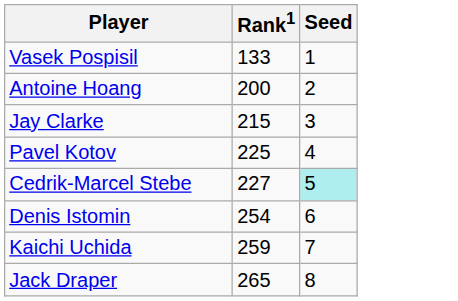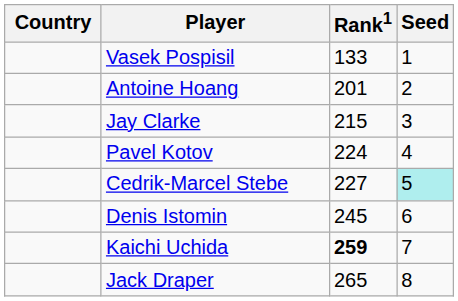 <table class="sortable wikitable">
 <tr>
+<th width="70">Country</th>
 <th width="175">Player</th>
 <th>Rank<sup>1</sup></th>
 <th>Seed</th>
 </tr>
 <tr>
+<td></td>
 <td><a href='#'>Vasek Pospisil</a></td>
 <td>133</td>
 <td>1</td>
 </tr>
 <tr>
+<td></td>
 <td><a href='#'>Antoine Hoang</a></td>
-<td>200</td>
+<td>201</td>
 <td>2</td>
 </tr>
 <tr>
+<td></td>
 <td><a href='#'>Jay Clarke</a></td>
 <td>215</td>
 <td>3</td>
 </tr>
 <tr>
+<td></td>
 <td><a href='#'>Pavel Kotov</a></td>
-<td>225</td>
+<td>224</td>
 <td>4</td>
 </tr>
 <tr>
+<td></td>
 <td><a href='#'>Cedrik-Marcel Stebe</a></td>
 <td>227</td>
 <td style="background: paleturquoise;">5</td>
 </tr>
 <tr>
+<td></td>
 <td><a href='#'>Denis Istomin</a></td>
-<td>254</td>
+<td>245</td>
 <td>6</td>
 </tr>
 <tr>
+<td></td>
 <td><a href='#'>Kaichi Uchida</a></td>
-<td>259</td>
+<td><strong>259</strong></td>
 <td>7</td>
 </tr>
 <tr>
+<td></td>
 <td><a href='#'>Jack Draper</a></td>
 <td>265</td>
 <td>8</td>
 </tr>
 </table>
